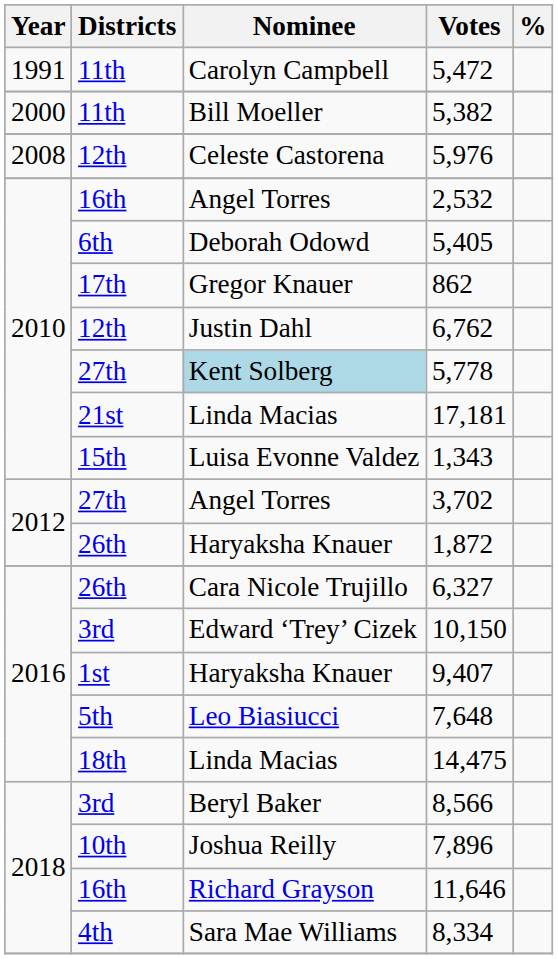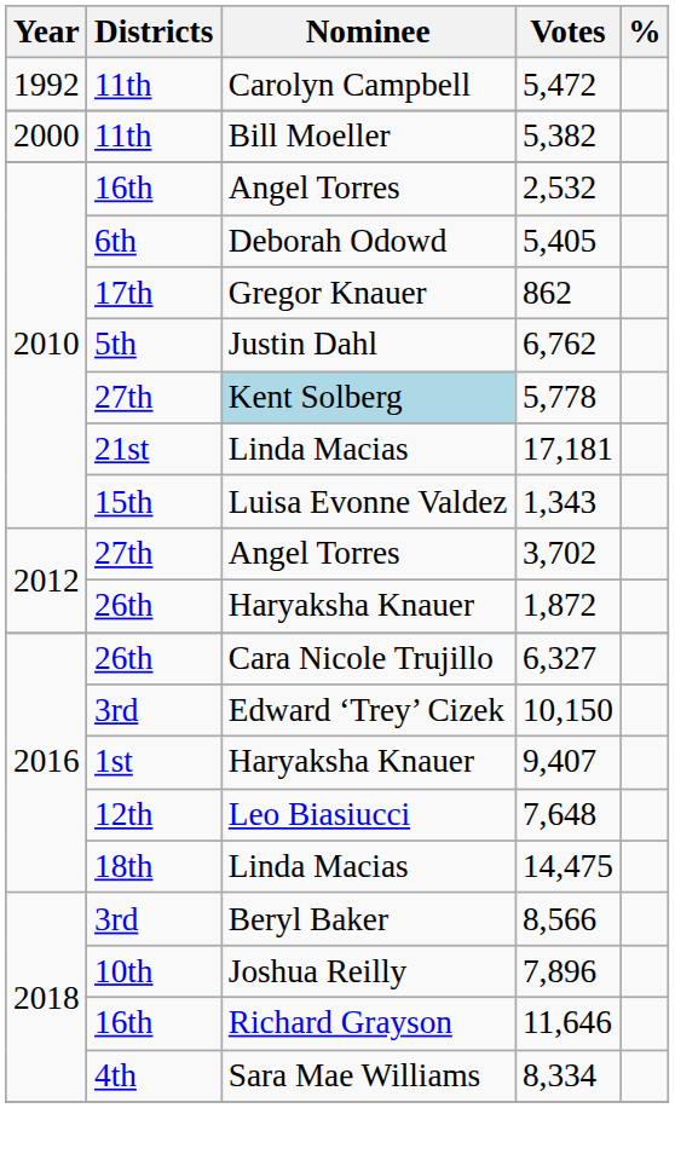 <table class="wikitable">
 <tr>
 <th>Year</th>
 <th>Districts</th>
 <th>Nominee</th>
 <th>Votes</th>
 <th>%</th>
 </tr>
 <tr>
-<td rowspan="1">1991</td>
+<td rowspan="1">1992</td>
 <td><a href='#'>11th</a></td>
 <td>Carolyn Campbell </td>
 <td>5,472</td>
 <td></td>
 </tr>
 <tr>
 </tr>
 <tr>
 <td rowspan="1">2000</td>
 <td><a href='#'>11th</a></td>
 <td>Bill Moeller </td>
 <td>5,382</td>
 <td></td>
 </tr>
 <tr>
-</tr>
-<tr>
-<td rowspan="1">2008</td>
-<td><a href='#'>12th</a></td>
-<td>Celeste Castorena </td>
-<td>5,976</td>
-<td></td>
 </tr>
 <tr>
 </tr>
 <tr>
 <td rowspan="7">2010</td>
 <td><a href='#'>16th</a></td>
 <td>Angel Torres </td>
 <td>2,532</td>
 <td></td>
 </tr>
 <tr>
 <td><a href='#'>6th</a></td>
 <td>Deborah Odowd </td>
 <td>5,405</td>
 <td></td>
 </tr>
 <tr>
 <td><a href='#'>17th</a></td>
 <td>Gregor Knauer </td>
 <td>862</td>
 <td></td>
 </tr>
 <tr>
-<td><a href='#'>12th</a></td>
+<td><a href='#'>5th</a></td>
 <td>Justin Dahl </td>
 <td>6,762</td>
 <td></td>
 </tr>
 <tr>
 <td><a href='#'>27th</a></td>
 <td style="background: lightblue;">Kent Solberg </td>
 <td>5,778</td>
 <td></td>
 </tr>
 <tr>
 <td><a href='#'>21st</a></td>
 <td>Linda Macias </td>
 <td>17,181</td>
 <td></td>
 </tr>
 <tr>
 <td><a href='#'>15th</a></td>
 <td>Luisa Evonne Valdez </td>
 <td>1,343</td>
 <td></td>
 </tr>
 <tr>
 <td rowspan="2">2012</td>
 <td><a href='#'>27th</a></td>
 <td>Angel Torres </td>
 <td>3,702</td>
 <td></td>
 </tr>
 <tr>
 <td><a href='#'>26th</a></td>
 <td>Haryaksha Knauer </td>
 <td>1,872</td>
 <td></td>
 </tr>
 <tr>
 </tr>
 <tr>
 <td rowspan="5">2016</td>
 <td><a href='#'>26th</a></td>
 <td>Cara Nicole Trujillo </td>
 <td>6,327</td>
 <td></td>
 </tr>
 <tr>
 <td><a href='#'>3rd</a></td>
 <td>Edward ‘Trey’ Cizek </td>
 <td>10,150</td>
 <td></td>
 </tr>
 <tr>
 <td><a href='#'>1st</a></td>
 <td>Haryaksha Knauer </td>
 <td>9,407</td>
 <td></td>
 </tr>
 <tr>
-<td><a href='#'>5th</a></td>
+<td><a href='#'>12th</a></td>
 <td><a href='#'>Leo Biasiucci</a></td>
 <td>7,648</td>
 <td></td>
 </tr>
 <tr>
 <td><a href='#'>18th</a></td>
 <td>Linda Macias </td>
 <td>14,475</td>
 <td></td>
 </tr>
 <tr>
 <td rowspan="4">2018</td>
 <td><a href='#'>3rd</a> </td>
 <td>Beryl Baker </td>
 <td>8,566</td>
 <td></td>
 </tr>
 <tr>
 <td><a href='#'>10th</a> </td>
 <td>Joshua Reilly </td>
 <td>7,896</td>
 <td></td>
 </tr>
 <tr>
 <td><a href='#'>16th</a> </td>
 <td><a href='#'>Richard Grayson</a></td>
 <td>11,646</td>
 <td></td>
 </tr>
 <tr>
 <td><a href='#'>4th</a> </td>
 <td>Sara Mae Williams </td>
 <td>8,334</td>
 <td></td>
 </tr>
 <tr>
 </tr>
 </table>
